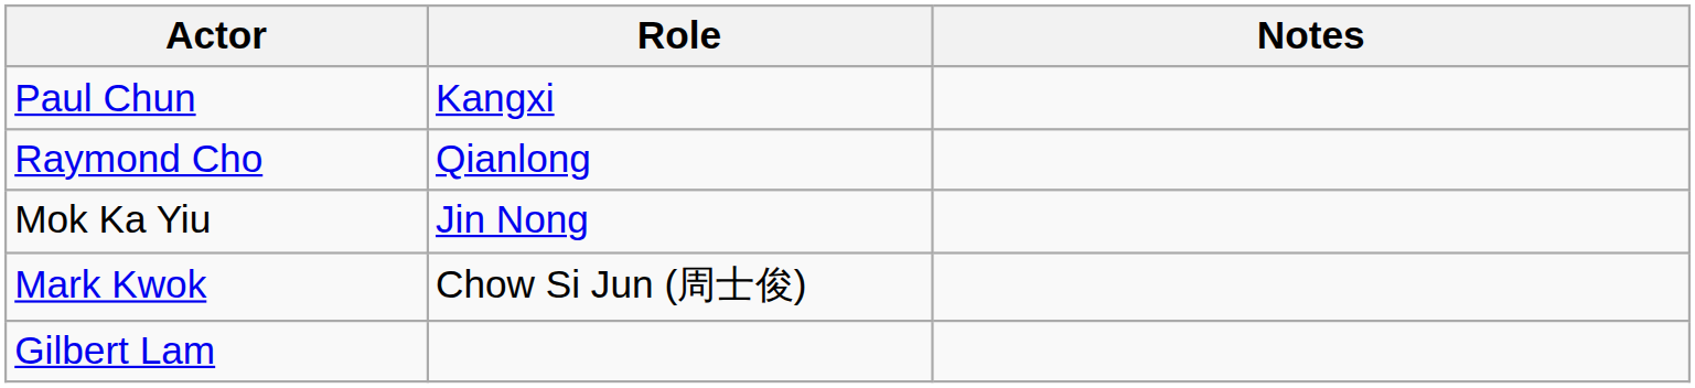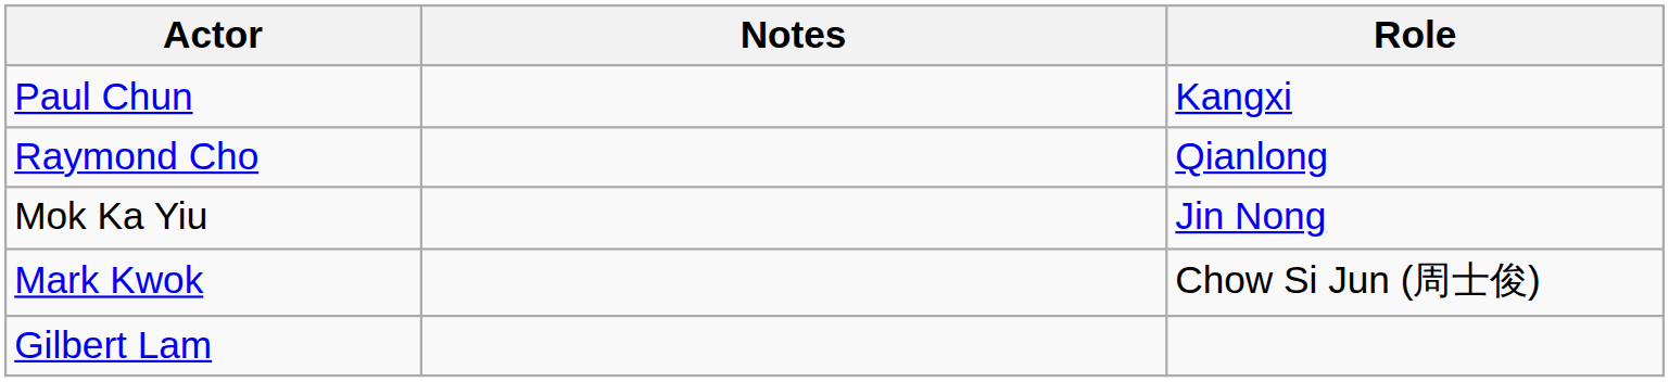 <table class="wikitable" width="55%">
 <tr>
 <th style="width:25%">Actor</th>
+<th>Notes</th>
 <th style="width:30%">Role</th>
-<th>Notes</th>
 </tr>
 <tr>
 <td><a href='#'>Paul Chun</a></td>
+<td></td>
 <td><a href='#'>Kangxi</a></td>
-<td></td>
 </tr>
 <tr>
 <td><a href='#'>Raymond Cho</a></td>
+<td></td>
 <td><a href='#'>Qianlong</a></td>
-<td></td>
 </tr>
 <tr>
 <td>Mok Ka Yiu</td>
+<td></td>
 <td><a href='#'>Jin Nong</a></td>
-<td></td>
 </tr>
 <tr>
 <td><a href='#'>Mark Kwok</a></td>
+<td></td>
 <td>Chow Si Jun (周士俊)</td>
-<td></td>
 </tr>
 <tr>
 <td><a href='#'>Gilbert Lam</a></td>
 <td></td>
 <td></td>
 </tr>
 </table>
